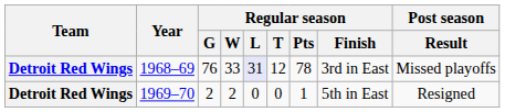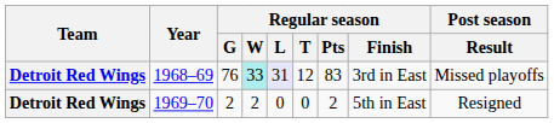 <table class="wikitable" style="font-size: 95%; text-align:center;">
 <tr>
 <th rowspan="2">Team</th>
 <th rowspan="2">Year</th>
 <th colspan="6">Regular season</th>
 <th>Post season</th>
 </tr>
 <tr>
 <th>G</th>
 <th>W</th>
 <th>L</th>
 <th>T</th>
 <th>Pts</th>
 <th>Finish</th>
 <th>Result</th>
 </tr>
 <tr>
 <th><a href='#'>Detroit Red Wings</a></th>
 <td><a href='#'>1968–69</a></td>
 <td>76</td>
-<td>33</td>
+<td style="background: paleturquoise;">33</td>
 <td style="background: lavender;">31</td>
 <td>12</td>
-<td>78</td>
+<td>83</td>
 <td>3rd in East</td>
 <td>Missed playoffs</td>
 </tr>
 <tr>
 <th>Detroit Red Wings</th>
 <td><a href='#'>1969–70</a></td>
 <td>2</td>
 <td>2</td>
 <td>0</td>
 <td>0</td>
-<td>1</td>
+<td>2</td>
 <td>5th in East</td>
 <td>Resigned</td>
 </tr>
 </table>
